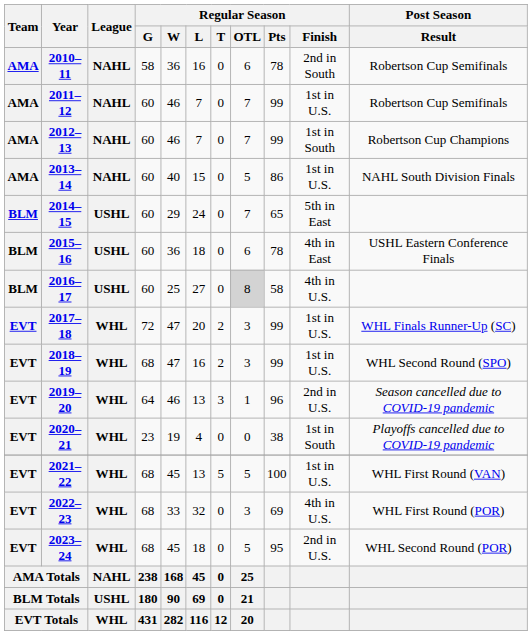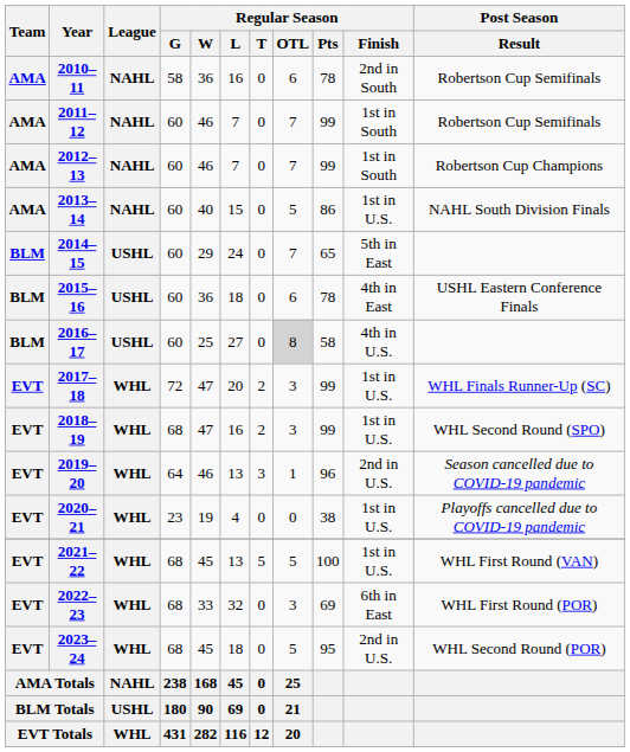 <table class="wikitable" style="font-size: 95%; text-align:center;">
 <tr>
 <th rowspan="2">Team</th>
 <th rowspan="2">Year</th>
 <th rowspan="2">League</th>
 <th colspan="7">Regular Season</th>
 <th colspan="1">Post Season</th>
 </tr>
 <tr>
 <th>G</th>
 <th>W</th>
 <th>L</th>
 <th>T</th>
 <th>OTL</th>
 <th>Pts</th>
 <th>Finish</th>
 <th>Result</th>
 </tr>
 <tr>
 <th><a href='#'>AMA</a></th>
 <th><a href='#'>2010–11</a></th>
 <th>NAHL</th>
 <td>58</td>
 <td>36</td>
 <td>16</td>
 <td>0</td>
 <td>6</td>
 <td>78</td>
 <td>2nd in South</td>
 <td>Robertson Cup Semifinals</td>
 </tr>
 <tr>
 <th>AMA</th>
 <th><a href='#'>2011–12</a></th>
 <th>NAHL</th>
 <td>60</td>
 <td>46</td>
 <td>7</td>
 <td>0</td>
 <td>7</td>
 <td>99</td>
-<td>1st in U.S.</td>
+<td>1st in South</td>
 <td>Robertson Cup Semifinals</td>
 </tr>
 <tr>
 <th>AMA</th>
 <th><a href='#'>2012–13</a></th>
 <th>NAHL</th>
 <td>60</td>
 <td>46</td>
 <td>7</td>
 <td>0</td>
 <td>7</td>
 <td>99</td>
 <td>1st in South</td>
 <td>Robertson Cup Champions</td>
 </tr>
 <tr>
 <th>AMA</th>
 <th><a href='#'>2013–14</a></th>
 <th>NAHL</th>
 <td>60</td>
 <td>40</td>
 <td>15</td>
 <td>0</td>
 <td>5</td>
 <td>86</td>
 <td>1st in U.S.</td>
 <td>NAHL South Division Finals</td>
 </tr>
 <tr>
 <th><a href='#'>BLM</a></th>
 <th><a href='#'>2014–15</a></th>
 <th>USHL</th>
 <td>60</td>
 <td>29</td>
 <td>24</td>
 <td>0</td>
 <td>7</td>
 <td>65</td>
 <td>5th in East</td>
 <td></td>
 </tr>
 <tr>
 <th>BLM</th>
 <th><a href='#'>2015–16</a></th>
 <th>USHL</th>
 <td>60</td>
 <td>36</td>
 <td>18</td>
 <td>0</td>
 <td>6</td>
 <td>78</td>
 <td>4th in East</td>
 <td>USHL Eastern Conference Finals</td>
 </tr>
 <tr>
 <th>BLM</th>
 <th><a href='#'>2016–17</a></th>
 <th>USHL</th>
 <td>60</td>
 <td>25</td>
 <td>27</td>
 <td>0</td>
 <td style="background: lightgrey;">8</td>
 <td>58</td>
 <td>4th in U.S.</td>
 <td></td>
 </tr>
 <tr>
 <th><a href='#'>EVT</a></th>
 <th><a href='#'>2017–18</a></th>
 <th>WHL</th>
 <td>72</td>
 <td>47</td>
 <td>20</td>
 <td>2</td>
 <td>3</td>
 <td>99</td>
 <td>1st in U.S.</td>
 <td><a href='#'>WHL Finals Runner-Up</a> (<a href='#'>SC</a>)</td>
 </tr>
 <tr>
 <th>EVT</th>
 <th><a href='#'>2018–19</a></th>
 <th>WHL</th>
 <td>68</td>
 <td>47</td>
 <td>16</td>
 <td>2</td>
 <td>3</td>
 <td>99</td>
 <td>1st in U.S.</td>
 <td>WHL Second Round (<a href='#'>SPO</a>)</td>
 </tr>
 <tr>
 <th>EVT</th>
 <th><a href='#'>2019–20</a></th>
 <th>WHL</th>
 <td>64</td>
 <td>46</td>
 <td>13</td>
 <td>3</td>
 <td>1</td>
 <td>96</td>
 <td>2nd in U.S.</td>
 <td><em>Season cancelled due to <a href='#'>COVID-19 pandemic</a></em></td>
 </tr>
 <tr>
 <th>EVT</th>
 <th><a href='#'>2020–21</a></th>
 <th>WHL</th>
 <td>23</td>
 <td>19</td>
 <td>4</td>
 <td>0</td>
 <td>0</td>
 <td>38</td>
-<td>1st in South</td>
+<td>1st in U.S.</td>
 <td><em>Playoffs cancelled due to <a href='#'>COVID-19 pandemic</a></em></td>
 </tr>
 <tr>
 </tr>
 <tr>
 <th>EVT</th>
 <th><a href='#'>2021–22</a></th>
 <th>WHL</th>
 <td>68</td>
 <td>45</td>
 <td>13</td>
 <td>5</td>
 <td>5</td>
 <td>100</td>
 <td>1st in U.S.</td>
 <td>WHL First Round (<a href='#'>VAN</a>)</td>
 </tr>
 <tr>
 <th>EVT</th>
 <th><a href='#'>2022–23</a></th>
 <th>WHL</th>
 <td>68</td>
 <td>33</td>
 <td>32</td>
 <td>0</td>
 <td>3</td>
 <td>69</td>
-<td>4th in U.S.</td>
+<td>6th in East</td>
 <td>WHL First Round (<a href='#'>POR</a>)</td>
 </tr>
 <tr>
 <th>EVT</th>
 <th><a href='#'>2023–24</a></th>
 <th>WHL</th>
 <td>68</td>
 <td>45</td>
 <td>18</td>
 <td>0</td>
 <td>5</td>
 <td>95</td>
 <td>2nd in U.S.</td>
 <td>WHL Second Round (<a href='#'>POR</a>)</td>
 </tr>
 <tr>
 <th colspan="2">AMA Totals</th>
 <th>NAHL</th>
 <th>238</th>
 <th>168</th>
 <th>45</th>
 <th>0</th>
 <th>25</th>
 <th></th>
 <th></th>
 <th></th>
 </tr>
 <tr>
 <th colspan="2">BLM Totals</th>
 <th>USHL</th>
 <th>180</th>
 <th>90</th>
 <th>69</th>
 <th>0</th>
 <th>21</th>
 <th></th>
 <th></th>
 <th></th>
 </tr>
 <tr>
 <th colspan="2">EVT Totals</th>
 <th>WHL</th>
 <th>431</th>
 <th>282</th>
 <th>116</th>
 <th>12</th>
 <th>20</th>
 <th></th>
 <th></th>
 <th></th>
 </tr>
 </table>
